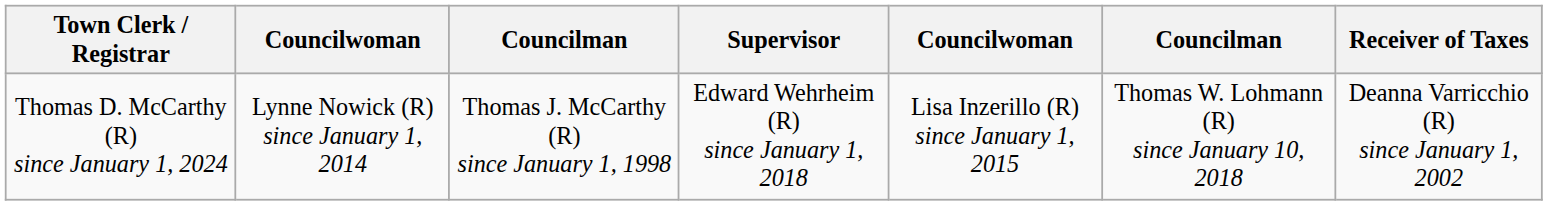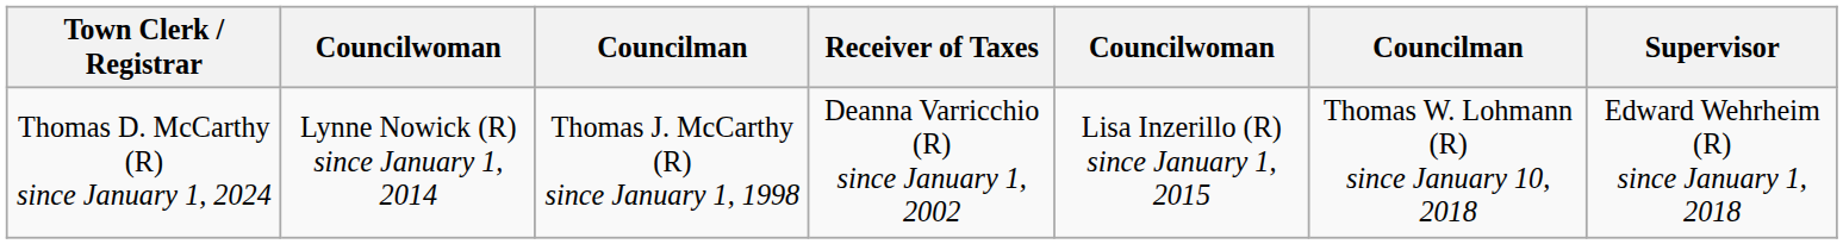 <table style="text-align:center; float:right; font-size:85%; margin-left:2em; margin:10px;" class="wikitable">
 <tr>
 <th>Town Clerk / Registrar</th>
 <th>Councilwoman</th>
 <th>Councilman</th>
-<th>Supervisor</th>
+<th>Receiver of Taxes</th>
 <th>Councilwoman</th>
 <th>Councilman</th>
-<th>Receiver of Taxes</th>
+<th>Supervisor</th>
 </tr>
 <tr>
 <td>Thomas D. McCarthy (R)<br><em>since January 1, 2024</em></td>
 <td>Lynne Nowick (R)<br><em>since January 1, 2014</em></td>
 <td>Thomas J. McCarthy (R)<br><em>since January 1, 1998</em></td>
-<td>Edward Wehrheim (R)<br><em>since January 1, 2018</em></td>
+<td>Deanna Varricchio (R)<br><em>since January 1, 2002</em></td>
 <td>Lisa Inzerillo (R)<br><em>since January 1, 2015</em></td>
 <td>Thomas W. Lohmann (R)<br><em>since January 10, 2018</em></td>
-<td>Deanna Varricchio (R)<br><em>since January 1, 2002</em></td>
+<td>Edward Wehrheim (R)<br><em>since January 1, 2018</em></td>
 </tr>
 </table>
